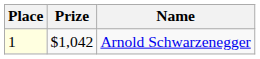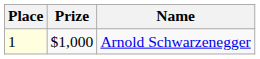 <table class="wikitable">
 <tr>
 <th>Place</th>
 <th>Prize</th>
 <th>Name</th>
 </tr>
 <tr>
 <td style="background: lightyellow;">1</td>
-<td>$1,042</td>
+<td>$1,000</td>
 <td> <a href='#'>Arnold Schwarzenegger</a></td>
 </tr>
 </table>
